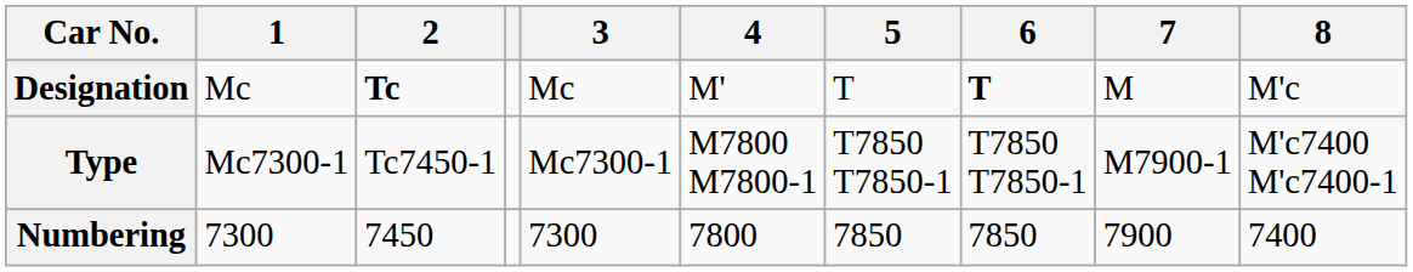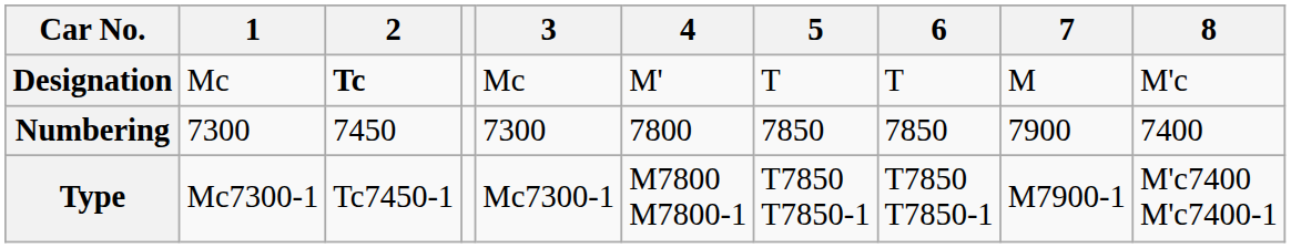 <table class="wikitable">
 <tr>
 <th>Car No.</th>
 <th>1</th>
 <th>2</th>
 <th></th>
 <th>3</th>
 <th>4</th>
 <th>5</th>
 <th>6</th>
 <th>7</th>
 <th>8</th>
 </tr>
 <tr>
 <th>Designation</th>
 <td>Mc</td>
 <td><strong>Tc</strong></td>
 <td></td>
 <td>Mc</td>
 <td>M'</td>
 <td>T</td>
-<td><strong>T</strong></td>
+<td>T</td>
 <td>M</td>
 <td>M'c</td>
+</tr>
+<tr>
+<th>Numbering</th>
+<td>7300</td>
+<td>7450</td>
+<td></td>
+<td>7300</td>
+<td>7800</td>
+<td>7850</td>
+<td>7850</td>
+<td>7900</td>
+<td>7400</td>
 </tr>
 <tr>
 <th>Type</th>
 <td>Mc7300-1</td>
 <td>Tc7450-1</td>
 <td></td>
 <td>Mc7300-1</td>
 <td>M7800 <br> M7800-1</td>
 <td>T7850 <br> T7850-1</td>
 <td>T7850 <br> T7850-1</td>
 <td>M7900-1</td>
 <td>M'c7400 <br> M'c7400-1</td>
 </tr>
-<tr>
-<th>Numbering</th>
-<td>7300</td>
-<td>7450</td>
-<td></td>
-<td>7300</td>
-<td>7800</td>
-<td>7850</td>
-<td>7850</td>
-<td>7900</td>
-<td>7400</td>
-</tr>
 </table>
